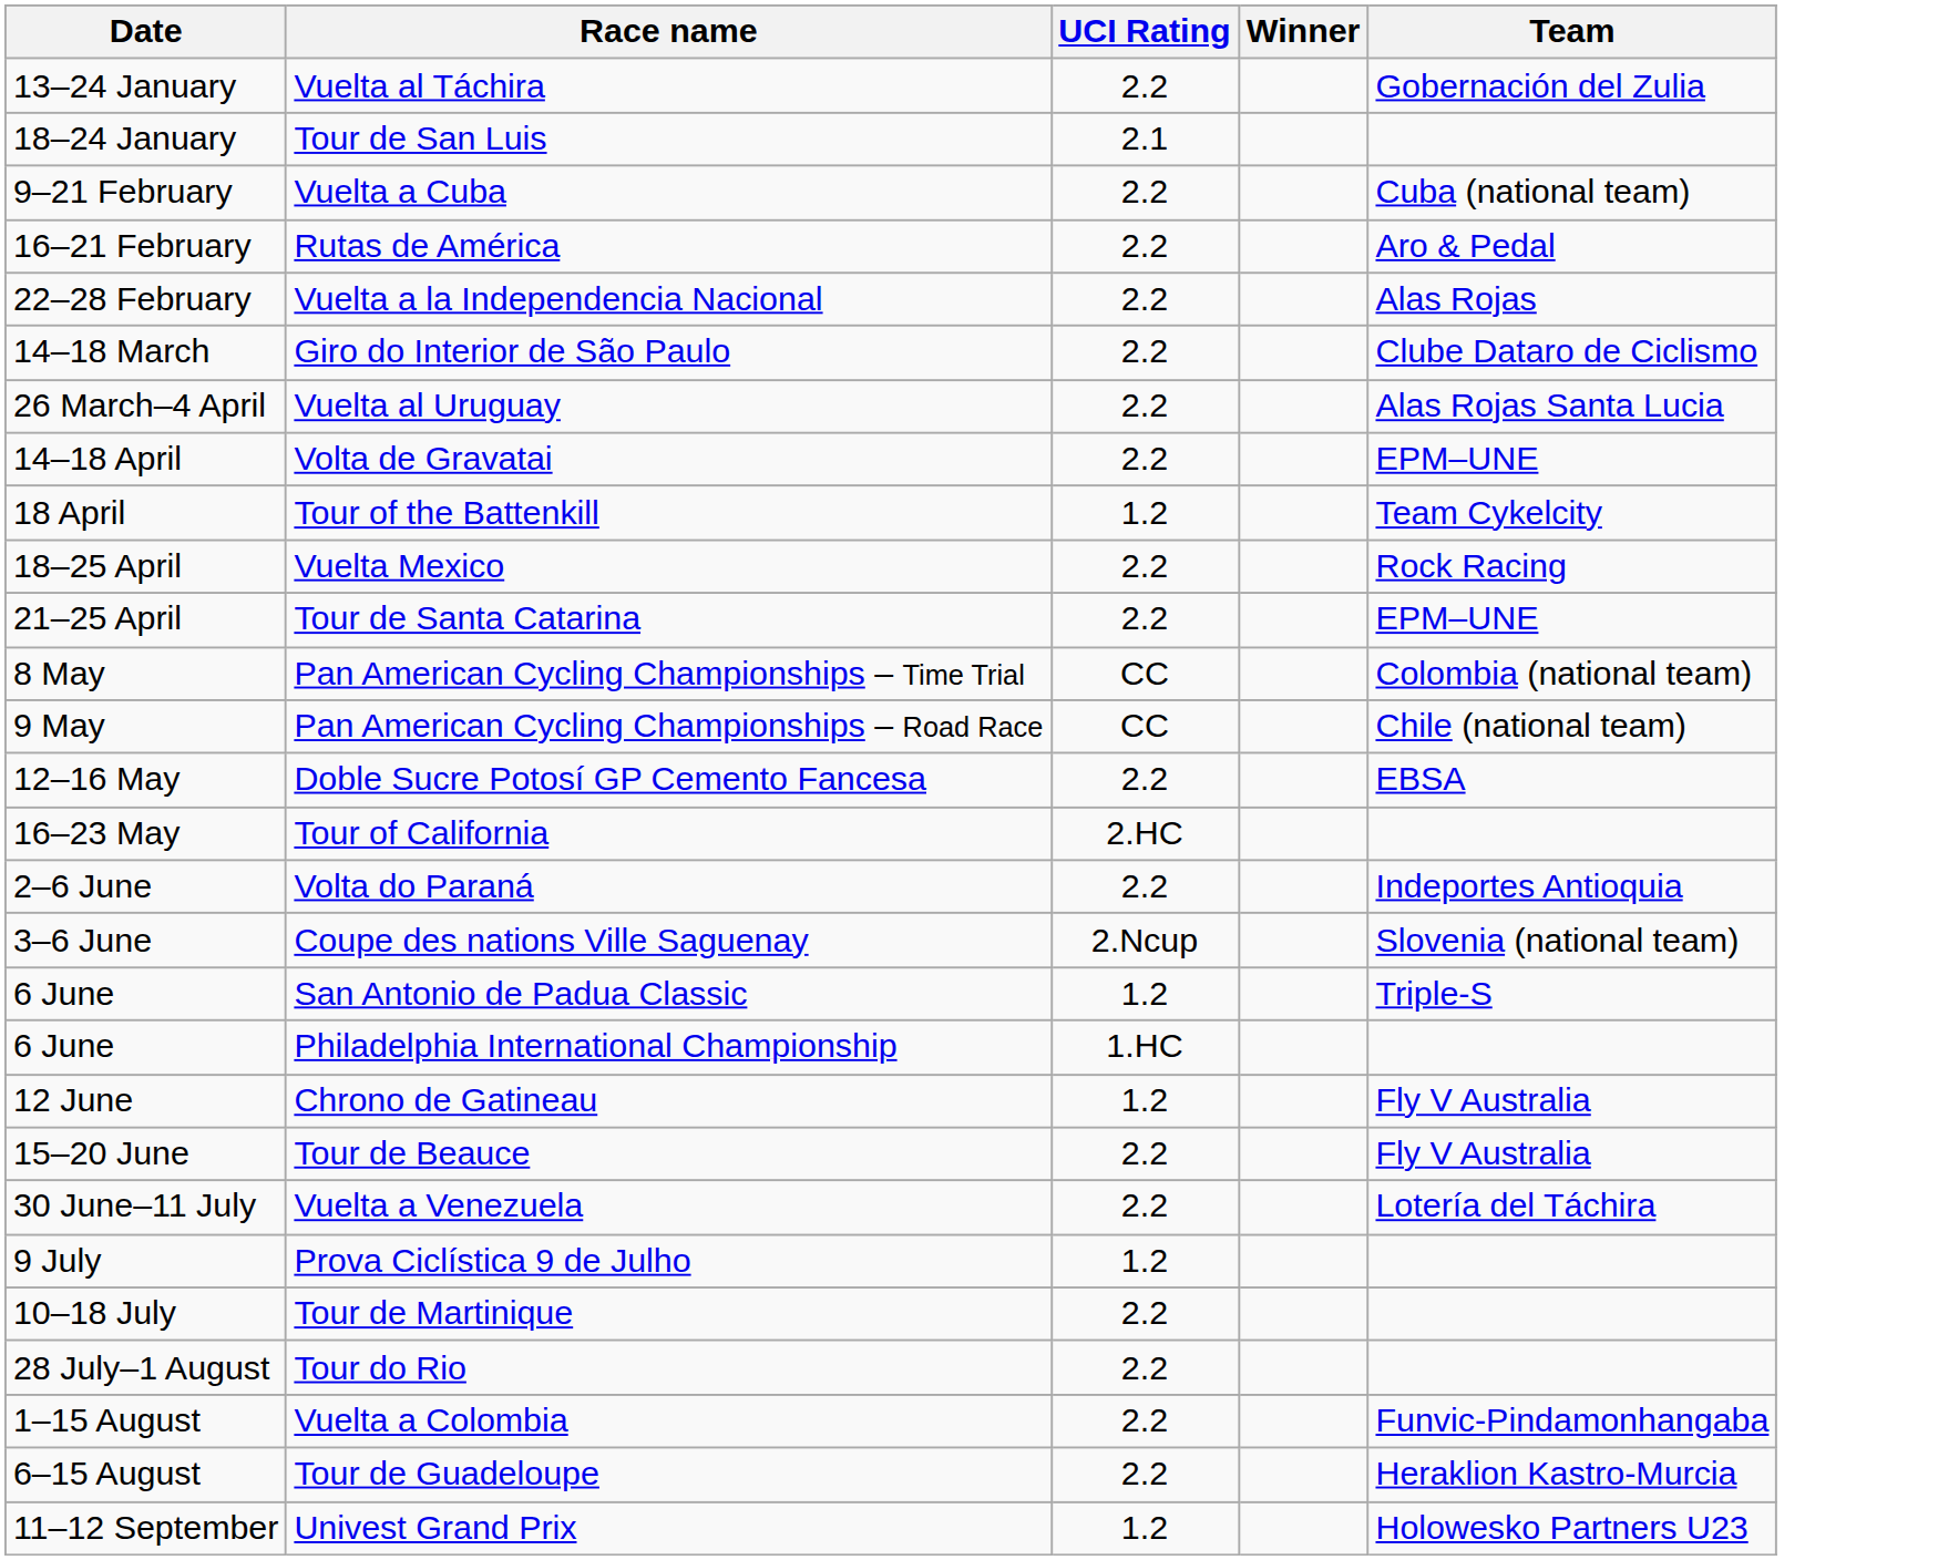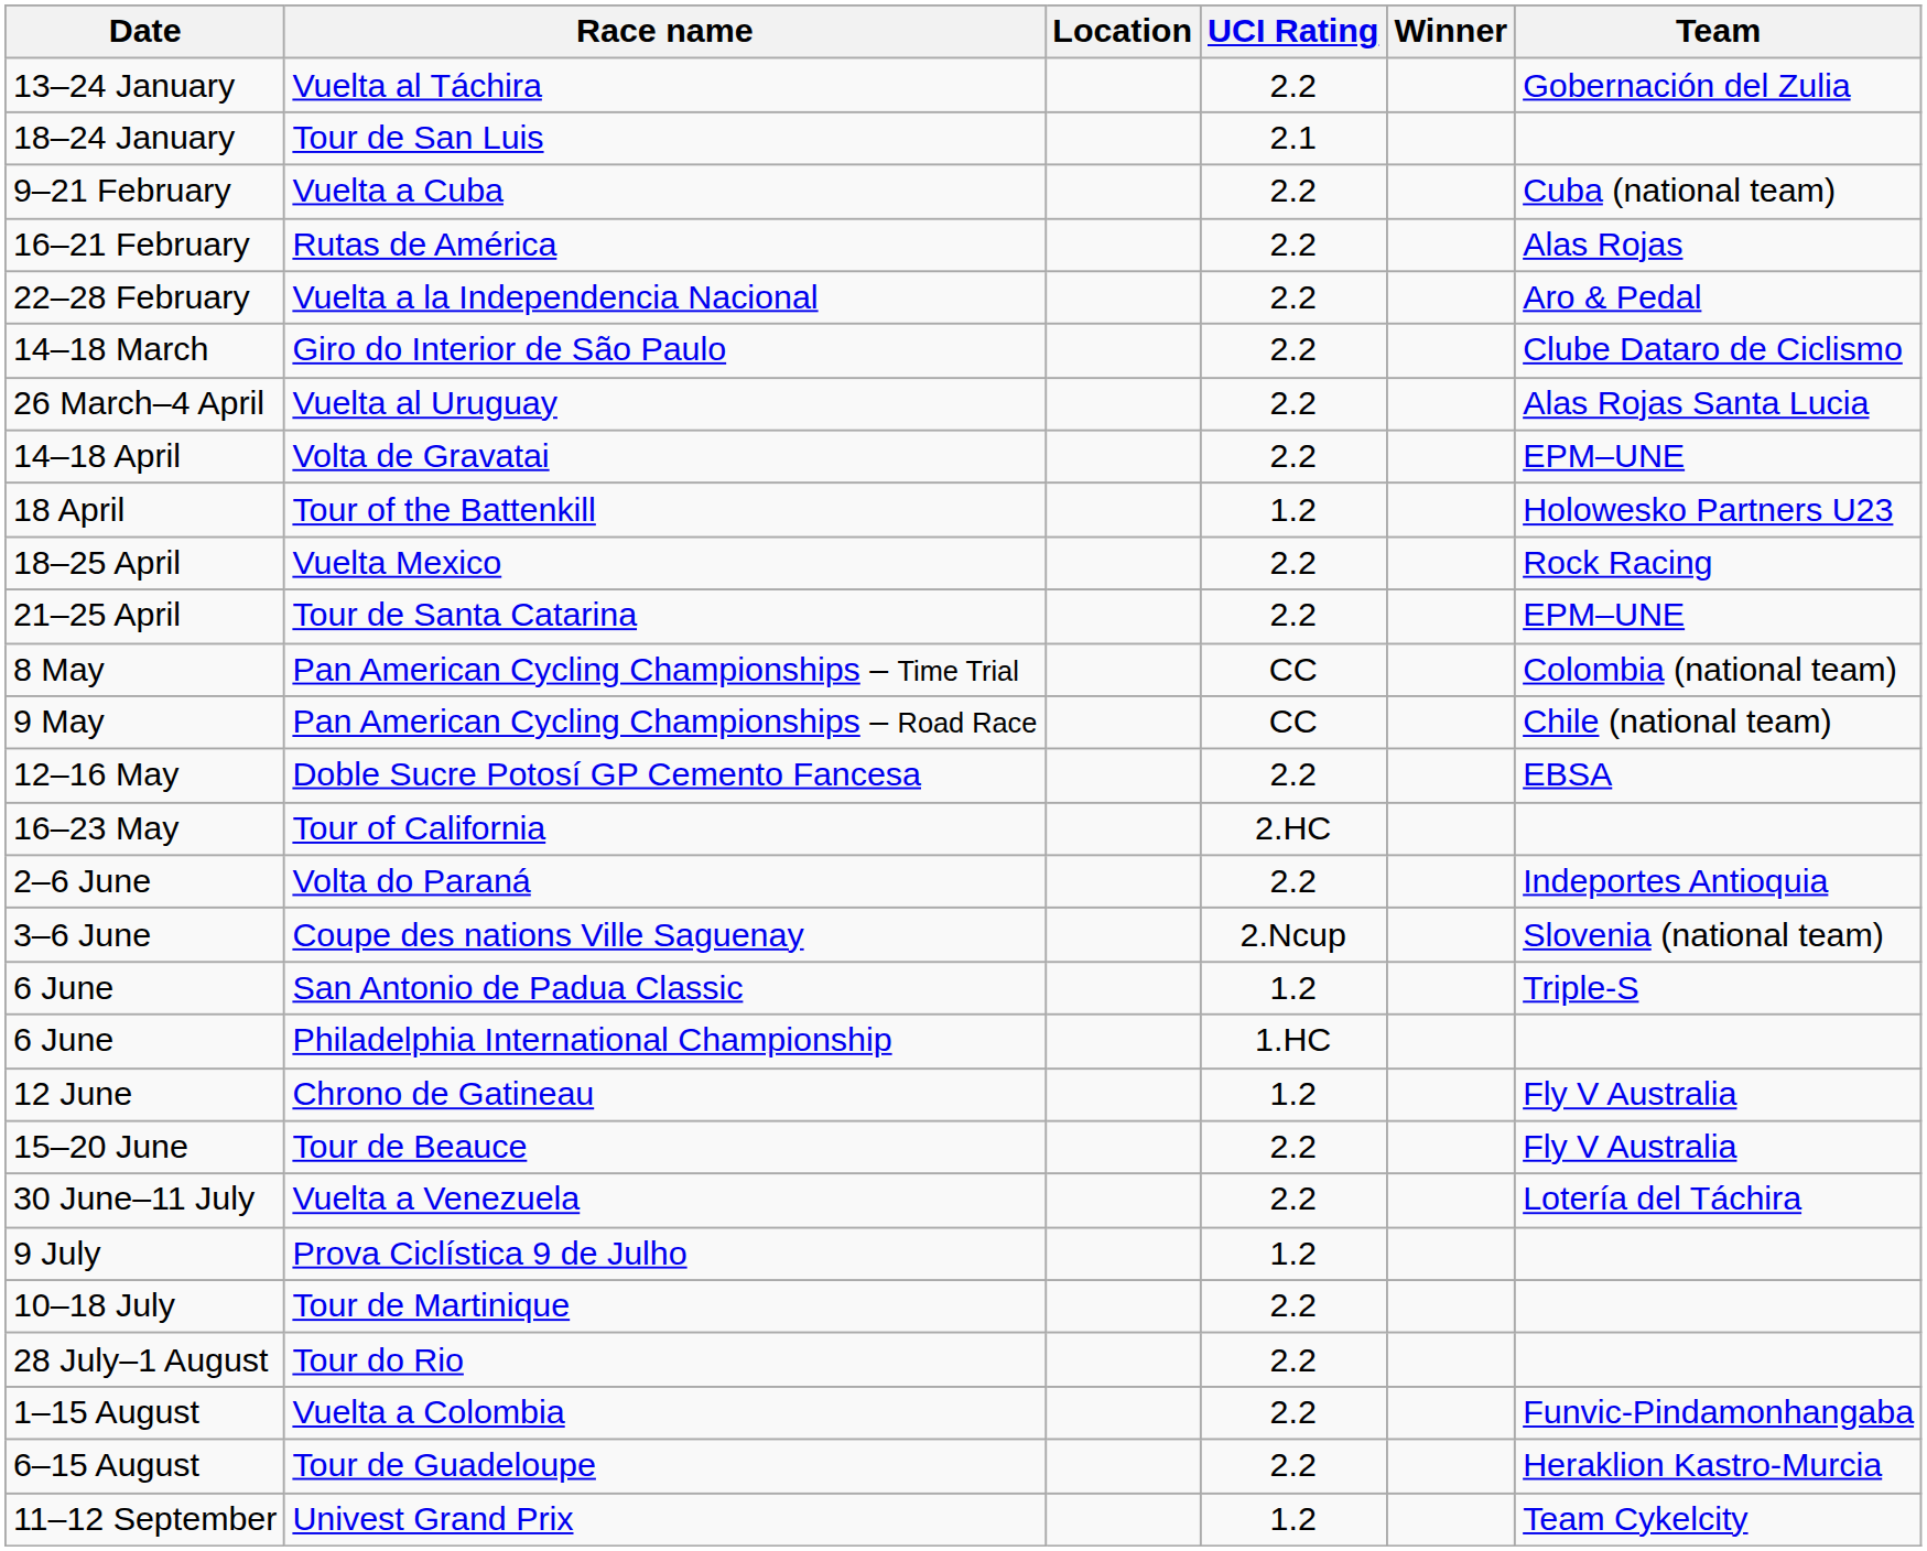 <table class="wikitable sortable">
 <tr>
 <th>Date</th>
 <th>Race name</th>
+<th>Location</th>
 <th><a href='#'>UCI Rating</a></th>
 <th>Winner</th>
 <th>Team</th>
 </tr>
 <tr>
 <td>13–24 January</td>
 <td><a href='#'>Vuelta al Táchira</a></td>
+<td></td>
 <td align=center>2.2</td>
 <td></td>
 <td><a href='#'>Gobernación del Zulia</a></td>
 </tr>
 <tr>
 <td>18–24 January</td>
 <td><a href='#'>Tour de San Luis</a></td>
+<td></td>
 <td align=center>2.1</td>
 <td></td>
 <td></td>
 </tr>
 <tr>
 <td>9–21 February</td>
 <td><a href='#'>Vuelta a Cuba</a></td>
+<td></td>
 <td align=center>2.2</td>
 <td></td>
 <td><a href='#'>Cuba</a> (national team)</td>
 </tr>
 <tr>
 <td>16–21 February</td>
 <td><a href='#'>Rutas de América</a></td>
+<td></td>
+<td align=center>2.2</td>
+<td></td>
+<td><a href='#'>Alas Rojas</a></td>
+</tr>
+<tr>
+<td>22–28 February</td>
+<td><a href='#'>Vuelta a la Independencia Nacional</a></td>
+<td></td>
 <td align=center>2.2</td>
 <td></td>
 <td><a href='#'>Aro & Pedal</a></td>
 </tr>
 <tr>
-<td>22–28 February</td>
-<td><a href='#'>Vuelta a la Independencia Nacional</a></td>
-<td align=center>2.2</td>
-<td></td>
-<td><a href='#'>Alas Rojas</a></td>
-</tr>
-<tr>
 <td>14–18 March</td>
 <td><a href='#'>Giro do Interior de São Paulo</a></td>
+<td></td>
 <td align=center>2.2</td>
 <td></td>
 <td><a href='#'>Clube Dataro de Ciclismo</a></td>
 </tr>
 <tr>
 <td>26 March–4 April</td>
 <td><a href='#'>Vuelta al Uruguay</a></td>
+<td></td>
 <td align=center>2.2</td>
 <td></td>
 <td><a href='#'>Alas Rojas Santa Lucia</a></td>
 </tr>
 <tr>
 <td>14–18 April</td>
 <td><a href='#'>Volta de Gravatai</a></td>
+<td></td>
 <td align=center>2.2</td>
 <td></td>
 <td><a href='#'>EPM–UNE</a></td>
 </tr>
 <tr>
 <td>18 April</td>
 <td><a href='#'>Tour of the Battenkill</a></td>
+<td></td>
 <td align=center>1.2</td>
 <td></td>
-<td><a href='#'>Team Cykelcity</a></td>
+<td><a href='#'>Holowesko Partners U23</a></td>
 </tr>
 <tr>
 <td>18–25 April</td>
 <td><a href='#'>Vuelta Mexico</a></td>
+<td></td>
 <td align=center>2.2</td>
 <td></td>
 <td><a href='#'>Rock Racing</a></td>
 </tr>
 <tr>
 <td>21–25 April</td>
 <td><a href='#'>Tour de Santa Catarina</a></td>
+<td></td>
 <td align=center>2.2</td>
 <td></td>
 <td><a href='#'>EPM–UNE</a></td>
 </tr>
 <tr>
 <td>8 May</td>
 <td><a href='#'>Pan American Cycling Championships</a> – <small>Time Trial</small></td>
+<td></td>
 <td align=center>CC</td>
 <td></td>
 <td><a href='#'>Colombia</a> (national team)</td>
 </tr>
 <tr>
 <td>9 May</td>
 <td><a href='#'>Pan American Cycling Championships</a> – <small>Road Race</small></td>
+<td></td>
 <td align=center>CC</td>
 <td></td>
 <td><a href='#'>Chile</a> (national team)</td>
 </tr>
 <tr>
 <td>12–16 May</td>
 <td><a href='#'>Doble Sucre Potosí GP Cemento Fancesa</a></td>
+<td></td>
 <td align=center>2.2</td>
 <td></td>
 <td><a href='#'>EBSA</a></td>
 </tr>
 <tr>
 <td>16–23 May</td>
 <td><a href='#'>Tour of California</a></td>
+<td></td>
 <td align=center>2.HC</td>
 <td></td>
 <td></td>
 </tr>
 <tr>
 <td>2–6 June</td>
 <td><a href='#'>Volta do Paraná</a></td>
+<td></td>
 <td align=center>2.2</td>
 <td></td>
 <td><a href='#'>Indeportes Antioquia</a></td>
 </tr>
 <tr>
 <td>3–6 June</td>
 <td><a href='#'>Coupe des nations Ville Saguenay</a></td>
+<td></td>
 <td align=center>2.Ncup</td>
 <td></td>
 <td><a href='#'>Slovenia</a> (national team)</td>
 </tr>
 <tr>
 <td>6 June</td>
 <td><a href='#'>San Antonio de Padua Classic</a></td>
+<td></td>
 <td align=center>1.2</td>
 <td></td>
 <td><a href='#'>Triple-S</a></td>
 </tr>
 <tr>
 <td>6 June</td>
 <td><a href='#'>Philadelphia International Championship</a></td>
+<td></td>
 <td align=center>1.HC</td>
 <td></td>
 <td></td>
 </tr>
 <tr>
 <td>12 June</td>
 <td><a href='#'>Chrono de Gatineau</a></td>
+<td></td>
 <td align=center>1.2</td>
 <td></td>
 <td><a href='#'>Fly V Australia</a></td>
 </tr>
 <tr>
 <td>15–20 June</td>
 <td><a href='#'>Tour de Beauce</a></td>
+<td></td>
 <td align=center>2.2</td>
 <td></td>
 <td><a href='#'>Fly V Australia</a></td>
 </tr>
 <tr>
 <td>30 June–11 July</td>
 <td><a href='#'>Vuelta a Venezuela</a></td>
+<td></td>
 <td align=center>2.2</td>
 <td></td>
 <td><a href='#'>Lotería del Táchira</a></td>
 </tr>
 <tr>
 <td>9 July</td>
 <td><a href='#'>Prova Ciclística 9 de Julho</a></td>
+<td></td>
 <td align=center>1.2</td>
 <td></td>
 <td></td>
 </tr>
 <tr>
 <td>10–18 July</td>
 <td><a href='#'>Tour de Martinique</a></td>
+<td></td>
 <td align=center>2.2</td>
 <td></td>
 <td></td>
 </tr>
 <tr>
 <td>28 July–1 August</td>
 <td><a href='#'>Tour do Rio</a></td>
+<td></td>
 <td align=center>2.2</td>
 <td></td>
 <td></td>
 </tr>
 <tr>
 <td>1–15 August</td>
 <td><a href='#'>Vuelta a Colombia</a></td>
+<td></td>
 <td align=center>2.2</td>
 <td></td>
 <td><a href='#'>Funvic-Pindamonhangaba</a></td>
 </tr>
 <tr>
 <td>6–15 August</td>
 <td><a href='#'>Tour de Guadeloupe</a></td>
+<td></td>
 <td align=center>2.2</td>
 <td></td>
 <td><a href='#'>Heraklion Kastro-Murcia</a></td>
 </tr>
 <tr>
 <td>11–12 September</td>
 <td><a href='#'>Univest Grand Prix</a></td>
+<td></td>
 <td align=center>1.2</td>
 <td></td>
-<td><a href='#'>Holowesko Partners U23</a></td>
+<td><a href='#'>Team Cykelcity</a></td>
 </tr>
 </table>
